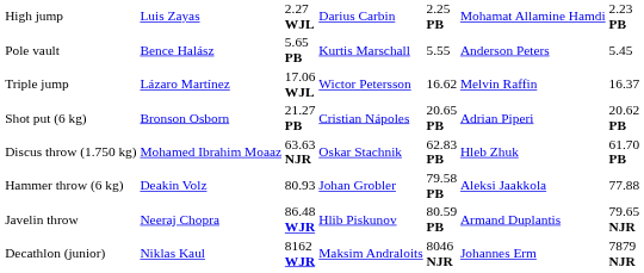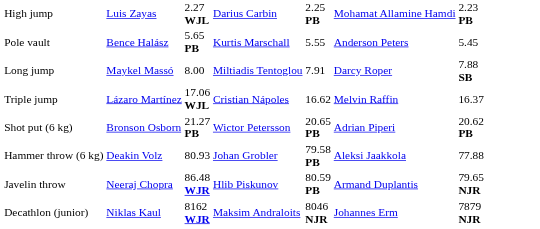 <table>
 <tr>
 <td>High jump<br></td>
 <td><a href='#'>Luis Zayas</a><br></td>
 <td>2.27<br><strong>WJL</strong></td>
 <td><a href='#'>Darius Carbin</a><br></td>
 <td>2.25<br><strong>PB</strong></td>
 <td><a href='#'>Mohamat Allamine Hamdi</a><br></td>
 <td>2.23 <br><strong>PB</strong></td>
 </tr>
 <tr>
 <td>Pole vault<br></td>
 <td><a href='#'>Bence Halász</a><br></td>
 <td>5.65<br><strong>PB</strong></td>
 <td><a href='#'>Kurtis Marschall</a><br></td>
 <td>5.55</td>
 <td><a href='#'>Anderson Peters</a><br></td>
 <td>5.45</td>
 </tr>
 <tr>
+<td>Long jump<br></td>
+<td><a href='#'>Maykel Massó</a><br></td>
+<td>8.00</td>
+<td><a href='#'>Miltiadis Tentoglou</a><br></td>
+<td>7.91</td>
+<td><a href='#'>Darcy Roper</a><br></td>
+<td>7.88 <br><strong>SB</strong></td>
+</tr>
+<tr>
 <td>Triple jump<br></td>
 <td><a href='#'>Lázaro Martínez</a><br></td>
 <td>17.06 <br><strong>WJL</strong></td>
-<td><a href='#'>Wictor Petersson</a><br></td>
+<td><a href='#'>Cristian Nápoles</a><br></td>
 <td>16.62</td>
 <td><a href='#'>Melvin Raffin</a><br></td>
 <td>16.37</td>
 </tr>
 <tr>
 <td>Shot put (6 kg)<br></td>
 <td><a href='#'>Bronson Osborn</a><br></td>
 <td>21.27 <br><strong>PB</strong></td>
-<td><a href='#'>Cristian Nápoles</a><br></td>
+<td><a href='#'>Wictor Petersson</a><br></td>
 <td>20.65 <br><strong>PB</strong></td>
 <td><a href='#'>Adrian Piperi</a><br></td>
 <td>20.62 <br><strong>PB</strong></td>
-</tr>
-<tr>
-<td>Discus throw (1.750 kg)<br></td>
-<td><a href='#'>Mohamed Ibrahim Moaaz</a><br></td>
-<td>63.63 <br><strong>NJR</strong></td>
-<td><a href='#'>Oskar Stachnik</a><br></td>
-<td>62.83 <br><strong>PB</strong></td>
-<td><a href='#'>Hleb Zhuk</a><br></td>
-<td>61.70 <br><strong>PB</strong></td>
 </tr>
 <tr>
 <td>Hammer throw (6 kg)<br></td>
 <td><a href='#'>Deakin Volz</a><br></td>
 <td>80.93</td>
 <td><a href='#'>Johan Grobler</a><br></td>
 <td>79.58 <br><strong>PB</strong></td>
 <td><a href='#'>Aleksi Jaakkola</a><br></td>
 <td>77.88</td>
 </tr>
 <tr>
 <td>Javelin throw<br></td>
 <td><a href='#'>Neeraj Chopra</a><br></td>
 <td>86.48 <br><strong><a href='#'>WJR</a></strong></td>
 <td><a href='#'>Hlib Piskunov</a><br></td>
 <td>80.59 <br><strong>PB</strong></td>
 <td><a href='#'>Armand Duplantis</a><br></td>
 <td>79.65 <br><strong>NJR</strong></td>
 </tr>
 <tr>
 <td>Decathlon (junior)<br></td>
 <td><a href='#'>Niklas Kaul</a><br></td>
 <td>8162 <br><strong><a href='#'>WJR</a></strong></td>
 <td><a href='#'>Maksim Andraloits</a><br></td>
 <td>8046 <br><strong>NJR</strong></td>
 <td><a href='#'>Johannes Erm</a><br></td>
 <td>7879 <br><strong>NJR</strong></td>
 </tr>
 </table>
